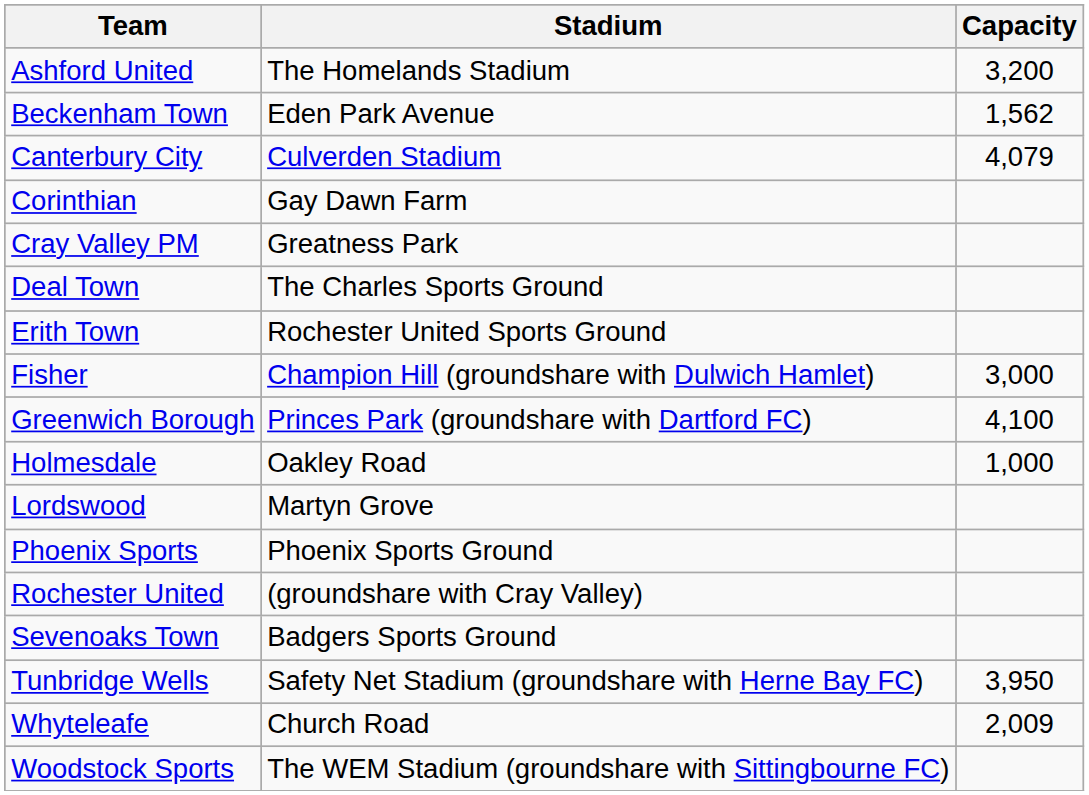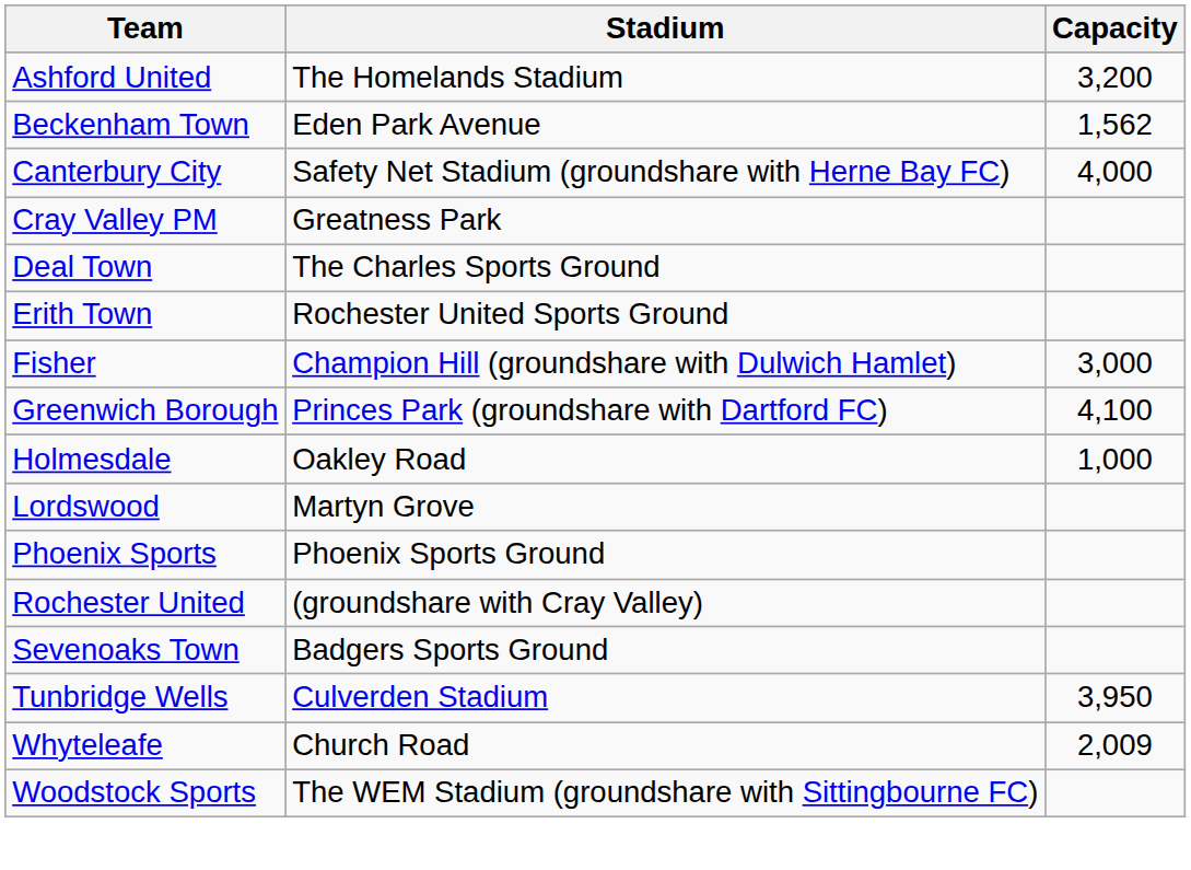 <table class="wikitable sortable">
 <tr>
 <th>Team</th>
 <th>Stadium</th>
 <th>Capacity</th>
 </tr>
 <tr>
 <td><a href='#'>Ashford United</a></td>
 <td>The Homelands Stadium</td>
 <td align="center">3,200</td>
 </tr>
 <tr>
 <td><a href='#'>Beckenham Town</a></td>
 <td>Eden Park Avenue</td>
 <td align="center">1,562</td>
 </tr>
 <tr>
 <td><a href='#'>Canterbury City</a></td>
-<td><a href='#'>Culverden Stadium</a></td>
-<td align="center">4,079</td>
-</tr>
-<tr>
-<td><a href='#'>Corinthian</a></td>
-<td>Gay Dawn Farm</td>
-<td align="center"></td>
+<td>Safety Net Stadium (groundshare with <a href='#'>Herne Bay FC</a>)</td>
+<td align="center">4,000</td>
 </tr>
 <tr>
 <td><a href='#'>Cray Valley PM</a></td>
 <td>Greatness Park</td>
 <td align="center"></td>
 </tr>
 <tr>
 <td><a href='#'>Deal Town</a></td>
 <td>The Charles Sports Ground</td>
 <td align="center"></td>
 </tr>
 <tr>
 <td><a href='#'>Erith Town</a></td>
 <td>Rochester United Sports Ground</td>
 <td align="center"></td>
 </tr>
 <tr>
 <td><a href='#'>Fisher</a></td>
 <td><a href='#'>Champion Hill</a> (groundshare with <a href='#'>Dulwich Hamlet</a>)</td>
 <td align="center">3,000</td>
 </tr>
 <tr>
 <td><a href='#'>Greenwich Borough</a></td>
 <td><a href='#'>Princes Park</a> (groundshare with <a href='#'>Dartford FC</a>)</td>
 <td align="center">4,100</td>
 </tr>
 <tr>
 <td><a href='#'>Holmesdale</a></td>
 <td>Oakley Road</td>
 <td align="center">1,000</td>
 </tr>
 <tr>
 <td><a href='#'>Lordswood</a></td>
 <td>Martyn Grove</td>
 <td align="center"></td>
 </tr>
 <tr>
 <td><a href='#'>Phoenix Sports</a></td>
 <td>Phoenix Sports Ground</td>
 <td align="center"></td>
 </tr>
 <tr>
 <td><a href='#'>Rochester United</a></td>
 <td>(groundshare with Cray Valley)</td>
 <td align="center"></td>
 </tr>
 <tr>
 <td><a href='#'>Sevenoaks Town</a></td>
 <td>Badgers Sports Ground</td>
 <td align="center"></td>
 </tr>
 <tr>
 <td><a href='#'>Tunbridge Wells</a></td>
-<td>Safety Net Stadium (groundshare with <a href='#'>Herne Bay FC</a>)</td>
+<td><a href='#'>Culverden Stadium</a></td>
 <td align="center">3,950</td>
 </tr>
 <tr>
 <td><a href='#'>Whyteleafe</a></td>
 <td>Church Road</td>
 <td align="center">2,009</td>
 </tr>
 <tr>
 <td><a href='#'>Woodstock Sports</a></td>
 <td>The WEM Stadium  (groundshare with <a href='#'>Sittingbourne FC</a>)</td>
 <td align="center"></td>
 </tr>
 </table>
